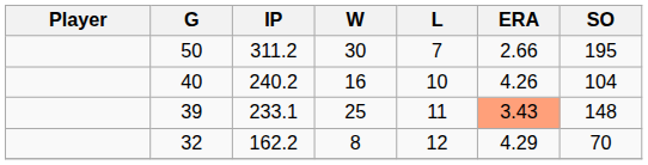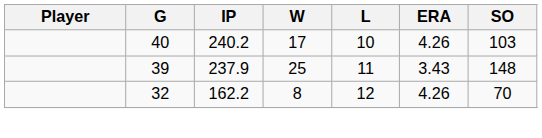 <table class="wikitable sortable">
 <tr>
 <th bgcolor="#DDDDFF" width="16%">Player</th>
 <th bgcolor="#DDDDFF" width="9%">G</th>
 <th bgcolor="#DDDDFF" width="9%">IP</th>
 <th bgcolor="#DDDDFF" width="9%">W</th>
 <th bgcolor="#DDDDFF" width="9%">L</th>
 <th bgcolor="#DDDDFF" width="9%">ERA</th>
 <th bgcolor="#DDDDFF" width="9%">SO</th>
 </tr>
 <tr align="center">
 <td></td>
-<td>50</td>
-<td>311.2</td>
-<td>30</td>
-<td>7</td>
-<td>2.66</td>
-<td>195</td>
-</tr>
-<tr align="center">
-<td></td>
 <td>40</td>
 <td>240.2</td>
-<td>16</td>
+<td>17</td>
 <td>10</td>
 <td>4.26</td>
-<td>104</td>
+<td>103</td>
 </tr>
 <tr align="center">
 <td></td>
 <td>39</td>
-<td>233.1</td>
+<td>237.9</td>
 <td>25</td>
 <td>11</td>
-<td style="background: lightsalmon;">3.43</td>
+<td>3.43</td>
 <td>148</td>
 </tr>
 <tr align="center">
 <td></td>
 <td>32</td>
 <td>162.2</td>
 <td>8</td>
 <td>12</td>
-<td>4.29</td>
+<td>4.26</td>
 <td>70</td>
 </tr>
 <tr align="center">
 </tr>
 </table>
